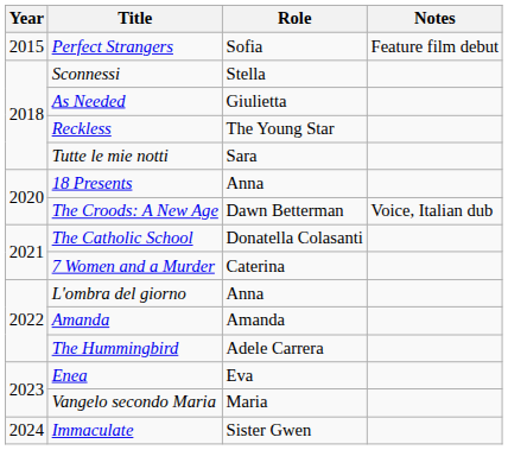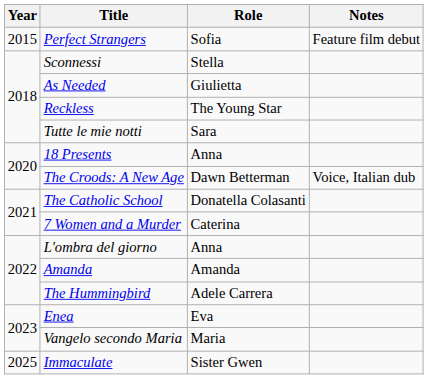 <table class="wikitable">
 <tr>
 <th>Year</th>
 <th>Title</th>
 <th>Role</th>
 <th>Notes</th>
 </tr>
 <tr>
 <td>2015</td>
 <td><em><a href='#'>Perfect Strangers</a></em></td>
 <td>Sofia</td>
 <td>Feature film debut</td>
 </tr>
 <tr>
 <td rowspan="4">2018</td>
 <td><em>Sconnessi</em></td>
 <td>Stella</td>
 <td></td>
 </tr>
 <tr>
 <td><em><a href='#'>As Needed</a></em></td>
 <td>Giulietta</td>
 <td></td>
 </tr>
 <tr>
 <td><em><a href='#'>Reckless</a></em></td>
 <td>The Young Star</td>
 <td></td>
 </tr>
 <tr>
 <td><em>Tutte le mie notti</em></td>
 <td>Sara</td>
 <td></td>
 </tr>
 <tr>
 <td rowspan="2">2020</td>
 <td><em><a href='#'>18 Presents</a></em></td>
 <td>Anna</td>
 <td></td>
 </tr>
 <tr>
 <td><em><a href='#'>The Croods: A New Age</a></em></td>
 <td>Dawn Betterman</td>
 <td>Voice, Italian dub</td>
 </tr>
 <tr>
 <td rowspan="2">2021</td>
 <td><em><a href='#'>The Catholic School</a></em></td>
 <td>Donatella Colasanti</td>
 <td></td>
 </tr>
 <tr>
 <td><em><a href='#'>7 Women and a Murder</a></em></td>
 <td>Caterina</td>
 <td></td>
 </tr>
 <tr>
 <td rowspan="3">2022</td>
 <td><em>L'ombra del giorno</em></td>
 <td>Anna</td>
 <td></td>
 </tr>
 <tr>
 <td><em><a href='#'>Amanda</a></em></td>
 <td>Amanda</td>
 <td></td>
 </tr>
 <tr>
 <td><em><a href='#'>The Hummingbird</a></em></td>
 <td>Adele Carrera</td>
 <td></td>
 </tr>
 <tr>
 <td rowspan="2">2023</td>
 <td><em><a href='#'>Enea</a></em></td>
 <td>Eva</td>
 </tr>
 <tr>
 <td><em>Vangelo secondo Maria</em></td>
 <td>Maria</td>
 <td></td>
 </tr>
 <tr>
-<td>2024</td>
+<td>2025</td>
 <td><em><a href='#'>Immaculate</a></em></td>
 <td>Sister Gwen</td>
 <td></td>
 </tr>
 </table>
